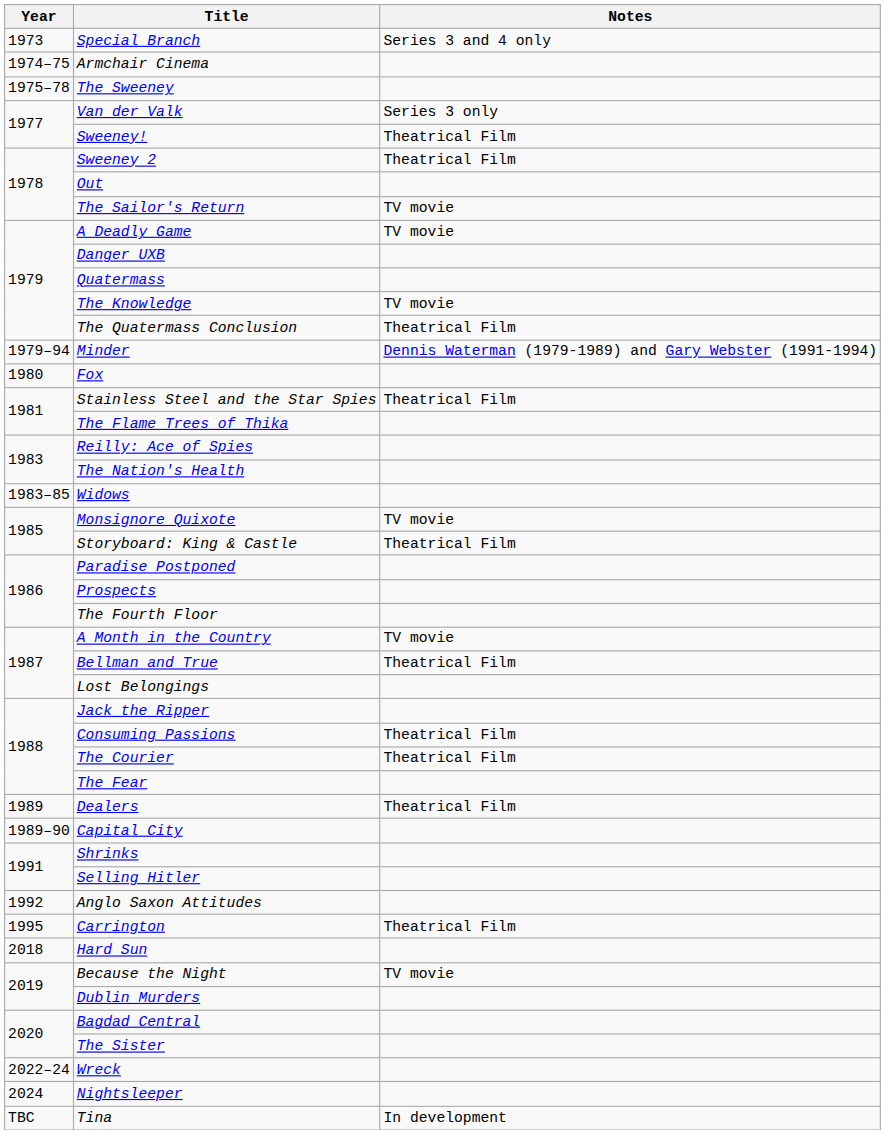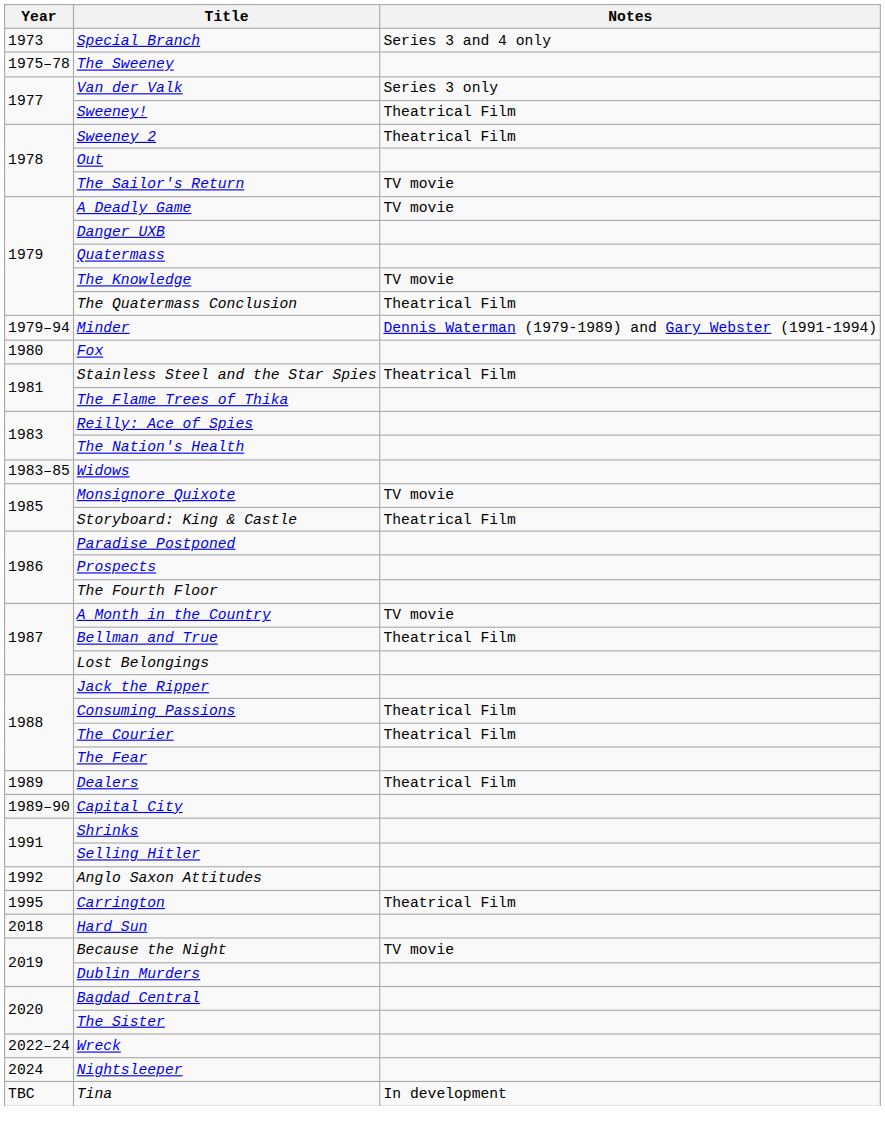 <table class="wikitable">
 <tr>
 <th>Year</th>
 <th>Title</th>
 <th>Notes</th>
 </tr>
 <tr>
 <td>1973</td>
 <td><em><a href='#'>Special Branch</a></em></td>
 <td>Series 3 and 4 only</td>
-</tr>
-<tr>
-<td>1974–75</td>
-<td><em>Armchair Cinema</em></td>
-<td></td>
 </tr>
 <tr>
 <td>1975–78</td>
 <td><em><a href='#'>The Sweeney</a></em></td>
 <td></td>
 </tr>
 <tr>
 <td rowspan="2">1977</td>
 <td><em><a href='#'>Van der Valk</a></em></td>
 <td>Series 3 only</td>
 </tr>
 <tr>
 <td><em><a href='#'>Sweeney!</a></em></td>
 <td>Theatrical Film</td>
 </tr>
 <tr>
 <td rowspan="3">1978</td>
 <td><em><a href='#'>Sweeney 2</a></em></td>
 <td>Theatrical Film</td>
 </tr>
 <tr>
 <td><em><a href='#'>Out</a></em></td>
 <td></td>
 </tr>
 <tr>
 <td><em><a href='#'>The Sailor's Return</a></em></td>
 <td>TV movie</td>
 </tr>
 <tr>
 <td rowspan="5">1979</td>
 <td><em><a href='#'>A Deadly Game</a></em></td>
 <td>TV movie</td>
 </tr>
 <tr>
 <td><em><a href='#'>Danger UXB</a></em></td>
 <td></td>
 </tr>
 <tr>
 <td><em><a href='#'>Quatermass</a></em></td>
 <td></td>
 </tr>
 <tr>
 <td><em><a href='#'>The Knowledge</a></em></td>
 <td>TV movie</td>
 </tr>
 <tr>
 <td><em>The Quatermass Conclusion</em></td>
 <td>Theatrical Film</td>
 </tr>
 <tr>
 <td>1979–94</td>
 <td><em><a href='#'>Minder</a></em></td>
 <td><a href='#'>Dennis Waterman</a> (1979-1989) and <a href='#'>Gary Webster</a> (1991-1994)</td>
 </tr>
 <tr>
 <td>1980</td>
 <td><em><a href='#'>Fox</a></em></td>
 <td></td>
 </tr>
 <tr>
 <td rowspan="2">1981</td>
 <td><em>Stainless Steel and the Star Spies</em></td>
 <td>Theatrical Film</td>
 </tr>
 <tr>
 <td><em><a href='#'>The Flame Trees of Thika</a></em></td>
 <td></td>
 </tr>
 <tr>
 <td rowspan="2">1983</td>
 <td><em><a href='#'>Reilly: Ace of Spies</a></em></td>
 <td></td>
 </tr>
 <tr>
 <td><em><a href='#'>The Nation's Health</a></em></td>
 <td></td>
 </tr>
 <tr>
 <td>1983–85</td>
 <td><em><a href='#'>Widows</a></em></td>
 <td></td>
 </tr>
 <tr>
 <td rowspan="2">1985</td>
 <td><em><a href='#'>Monsignore Quixote</a></em></td>
 <td>TV movie</td>
 </tr>
 <tr>
 <td><em>Storyboard: King & Castle</em></td>
 <td>Theatrical Film</td>
 </tr>
 <tr>
 <td rowspan="3">1986</td>
 <td><em><a href='#'>Paradise Postponed</a></em></td>
 <td></td>
 </tr>
 <tr>
 <td><em><a href='#'>Prospects</a></em></td>
 <td></td>
 </tr>
 <tr>
 <td><em>The Fourth Floor</em></td>
 <td></td>
 </tr>
 <tr>
 <td rowspan="3">1987</td>
 <td><em><a href='#'>A Month in the Country</a></em></td>
 <td>TV movie</td>
 </tr>
 <tr>
 <td><em><a href='#'>Bellman and True</a></em></td>
 <td>Theatrical Film</td>
 </tr>
 <tr>
 <td><em>Lost Belongings</em></td>
 <td></td>
 </tr>
 <tr>
 <td rowspan="4">1988</td>
 <td><em><a href='#'>Jack the Ripper</a></em></td>
 <td></td>
 </tr>
 <tr>
 <td><em><a href='#'>Consuming Passions</a></em></td>
 <td>Theatrical Film</td>
 </tr>
 <tr>
 <td><em><a href='#'>The Courier</a></em></td>
 <td>Theatrical Film</td>
 </tr>
 <tr>
 <td><em><a href='#'>The Fear</a></em></td>
 <td></td>
 </tr>
 <tr>
 <td>1989</td>
 <td><em><a href='#'>Dealers</a></em></td>
 <td>Theatrical Film</td>
 </tr>
 <tr>
 <td>1989–90</td>
 <td><em><a href='#'>Capital City</a></em></td>
 <td></td>
 </tr>
 <tr>
 <td rowspan="2">1991</td>
 <td><em><a href='#'>Shrinks</a></em></td>
 <td></td>
 </tr>
 <tr>
 <td><em><a href='#'>Selling Hitler</a></em></td>
 <td></td>
 </tr>
 <tr>
 <td>1992</td>
 <td><em>Anglo Saxon Attitudes</em></td>
 <td></td>
 </tr>
 <tr>
 <td>1995</td>
 <td><em><a href='#'>Carrington</a></em></td>
 <td>Theatrical Film</td>
 </tr>
 <tr>
 <td>2018</td>
 <td><em><a href='#'>Hard Sun</a></em></td>
 <td></td>
 </tr>
 <tr>
 <td rowspan="2">2019</td>
 <td><em>Because the Night</em></td>
 <td>TV movie</td>
 </tr>
 <tr>
 <td><em><a href='#'>Dublin Murders</a></em></td>
 <td></td>
 </tr>
 <tr>
 <td rowspan="2">2020</td>
 <td><em><a href='#'>Bagdad Central</a></em></td>
 <td></td>
 </tr>
 <tr>
 <td><em><a href='#'>The Sister</a></em></td>
 <td></td>
 </tr>
 <tr>
 <td>2022–24</td>
 <td><em><a href='#'>Wreck</a></em></td>
 <td></td>
 </tr>
 <tr>
 <td>2024</td>
 <td><em><a href='#'>Nightsleeper</a></em></td>
 <td></td>
 </tr>
 <tr>
 <td>TBC</td>
 <td><em>Tina</em></td>
 <td>In development</td>
 </tr>
 </table>
